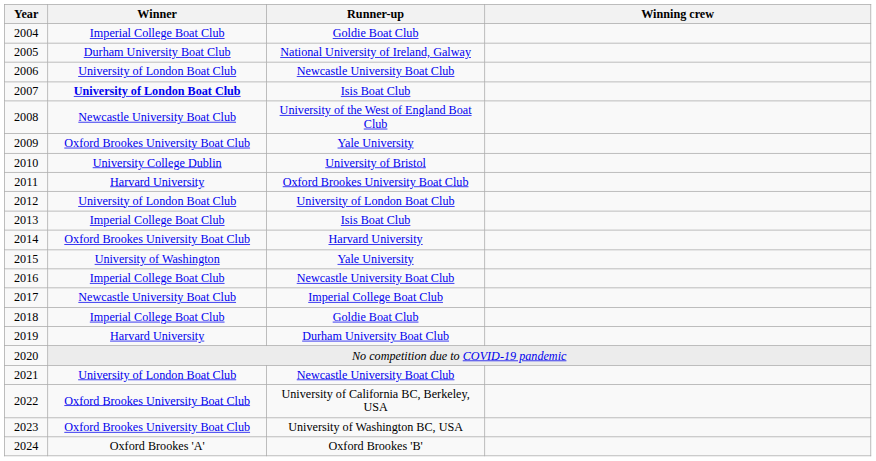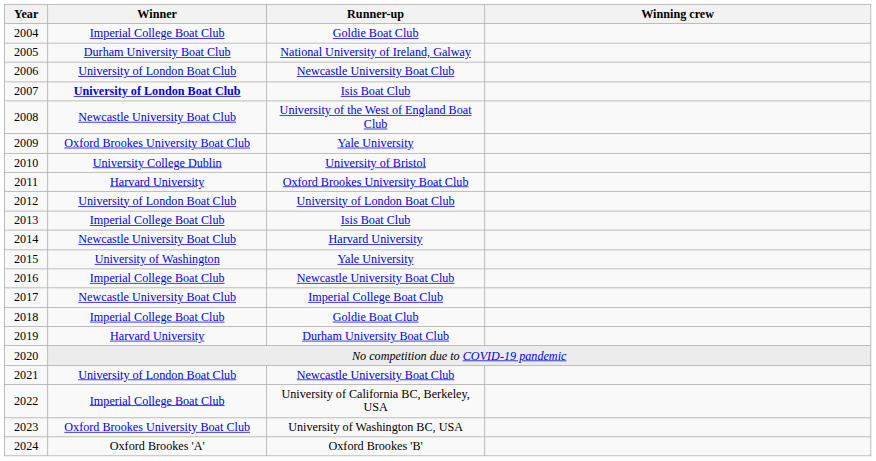 <table class="wikitable" style="text-align:center">
 <tr>
 <th width=50>Year</th>
 <th width=280>Winner</th>
 <th width=280>Runner-up</th>
 <th width=500>Winning crew</th>
 </tr>
 <tr>
 <td>2004</td>
 <td><a href='#'>Imperial College Boat Club</a></td>
 <td><a href='#'>Goldie Boat Club</a></td>
 <td></td>
 </tr>
 <tr>
 <td>2005</td>
 <td><a href='#'>Durham University Boat Club</a></td>
 <td><a href='#'>National University of Ireland, Galway</a></td>
 <td></td>
 </tr>
 <tr>
 <td>2006</td>
 <td><a href='#'>University of London Boat Club</a></td>
 <td><a href='#'>Newcastle University Boat Club</a></td>
 <td></td>
 </tr>
 <tr>
 <td>2007</td>
 <td><strong><a href='#'>University of London Boat Club</a></strong></td>
 <td><a href='#'>Isis Boat Club</a></td>
 <td></td>
 </tr>
 <tr>
 <td>2008</td>
 <td><a href='#'>Newcastle University Boat Club</a></td>
 <td><a href='#'>University of the West of England Boat Club</a></td>
 <td></td>
 </tr>
 <tr>
 <td>2009</td>
 <td><a href='#'>Oxford Brookes University Boat Club</a></td>
 <td><a href='#'>Yale University</a></td>
 <td></td>
 </tr>
 <tr>
 <td>2010</td>
 <td><a href='#'>University College Dublin</a></td>
 <td><a href='#'>University of Bristol</a></td>
 <td></td>
 </tr>
 <tr>
 <td>2011</td>
 <td><a href='#'>Harvard University</a></td>
 <td><a href='#'>Oxford Brookes University Boat Club</a></td>
 <td></td>
 </tr>
 <tr>
 <td>2012</td>
 <td><a href='#'>University of London Boat Club</a></td>
 <td><a href='#'>University of London Boat Club</a></td>
 <td></td>
 </tr>
 <tr>
 <td>2013</td>
 <td><a href='#'>Imperial College Boat Club</a></td>
 <td><a href='#'>Isis Boat Club</a></td>
 <td></td>
 </tr>
 <tr>
 <td>2014</td>
-<td><a href='#'>Oxford Brookes University Boat Club</a></td>
+<td><a href='#'>Newcastle University Boat Club</a></td>
 <td><a href='#'>Harvard University</a></td>
 <td></td>
 </tr>
 <tr>
 <td>2015</td>
 <td><a href='#'>University of Washington</a></td>
 <td><a href='#'>Yale University</a></td>
 <td></td>
 </tr>
 <tr>
 <td>2016</td>
 <td><a href='#'>Imperial College Boat Club</a></td>
 <td><a href='#'>Newcastle University Boat Club</a></td>
 <td></td>
 </tr>
 <tr>
 <td>2017</td>
 <td><a href='#'>Newcastle University Boat Club</a></td>
 <td><a href='#'>Imperial College Boat Club</a></td>
 <td></td>
 </tr>
 <tr>
 <td>2018</td>
 <td><a href='#'>Imperial College Boat Club</a></td>
 <td><a href='#'>Goldie Boat Club</a></td>
 <td></td>
 </tr>
 <tr>
 <td>2019</td>
 <td><a href='#'>Harvard University</a></td>
 <td><a href='#'>Durham University Boat Club</a></td>
 <td></td>
 </tr>
 <tr>
 <td>2020</td>
 <td colspan=3 bgcolor="ececec"><em>No competition due to <a href='#'>COVID-19 pandemic</a></em></td>
 </tr>
 <tr>
 <td>2021</td>
 <td><a href='#'>University of London Boat Club</a></td>
 <td><a href='#'>Newcastle University Boat Club</a></td>
 <td></td>
 </tr>
 <tr>
 <td>2022</td>
-<td><a href='#'>Oxford Brookes University Boat Club</a></td>
+<td><a href='#'>Imperial College Boat Club</a></td>
 <td>University of California BC, Berkeley, USA</td>
 <td></td>
 </tr>
 <tr>
 <td>2023</td>
 <td><a href='#'>Oxford Brookes University Boat Club</a></td>
 <td>University of Washington BC, USA</td>
 <td></td>
 </tr>
 <tr>
 <td>2024</td>
 <td>Oxford Brookes 'A'</td>
 <td>Oxford Brookes 'B'</td>
 <td></td>
 </tr>
 </table>
